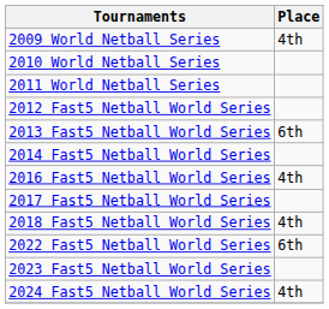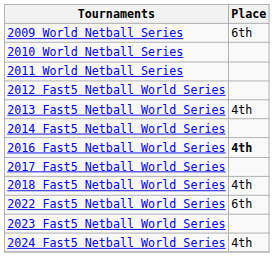 <table class="wikitable collapsible">
 <tr>
 <th>Tournaments</th>
 <th>Place</th>
 </tr>
 <tr>
 <td><a href='#'>2009 World Netball Series</a></td>
-<td>4th</td>
+<td>6th</td>
 </tr>
 <tr>
 <td><a href='#'>2010 World Netball Series</a></td>
 <td></td>
 </tr>
 <tr>
 <td><a href='#'>2011 World Netball Series</a></td>
 <td></td>
 </tr>
 <tr>
 <td><a href='#'>2012 Fast5 Netball World Series</a></td>
 <td></td>
 </tr>
 <tr>
 <td><a href='#'>2013 Fast5 Netball World Series</a></td>
-<td>6th</td>
+<td>4th</td>
 </tr>
 <tr>
 <td><a href='#'>2014 Fast5 Netball World Series</a></td>
 <td></td>
 </tr>
 <tr>
 <td><a href='#'>2016 Fast5 Netball World Series</a></td>
-<td>4th</td>
+<td><strong>4th</strong></td>
 </tr>
 <tr>
 <td><a href='#'>2017 Fast5 Netball World Series</a></td>
 <td></td>
 </tr>
 <tr>
 <td><a href='#'>2018 Fast5 Netball World Series</a></td>
 <td>4th</td>
 </tr>
 <tr>
 <td><a href='#'>2022 Fast5 Netball World Series</a></td>
 <td>6th</td>
 </tr>
 <tr>
 <td><a href='#'>2023 Fast5 Netball World Series</a></td>
 <td></td>
 </tr>
 <tr>
 <td><a href='#'>2024 Fast5 Netball World Series</a></td>
 <td>4th</td>
 </tr>
 <tr>
 </tr>
 </table>
